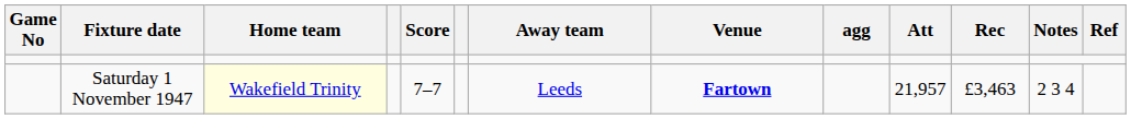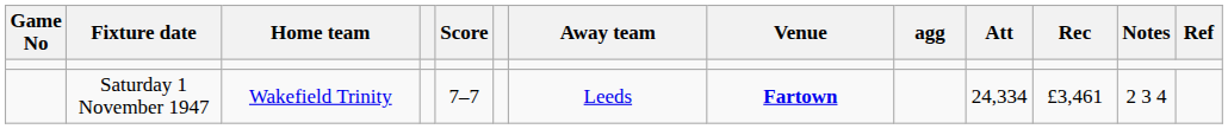 <table class="wikitable" style="text-align:center;">
 <tr>
 <th width=20 abbr="No">Game No</th>
 <th width=115 abbr="Date">Fixture date</th>
 <th width=150 abbr="Home team">Home team</th>
 <th width=5 abbr="space"></th>
 <th width=20 abbr="Score">Score</th>
 <th width=5 abbr="space"></th>
 <th width=150 abbr="Away team">Away team</th>
 <th width=140 abbr="Venue">Venue</th>
 <th width=50 abbr="agg">agg</th>
 <th width=45 abbr="Att">Att</th>
 <th width=60 abbr="Rec">Rec</th>
 <th width=20 abbr="Notes">Notes</th>
 <th width=30 abbr="Ref">Ref</th>
 </tr>
 <tr>
 <td></td>
 <td></td>
 <td></td>
 <td></td>
 <td></td>
 <td></td>
 <td></td>
 <td></td>
 <td></td>
 <td></td>
 <td></td>
 </tr>
 <tr>
 <td></td>
 <td>Saturday 1 November 1947</td>
-<td style="background: lightyellow;"><a href='#'>Wakefield Trinity</a></td>
+<td><a href='#'>Wakefield Trinity</a></td>
 <td></td>
 <td>7–7</td>
 <td></td>
 <td><a href='#'>Leeds</a></td>
 <td><strong><a href='#'>Fartown</a></strong></td>
 <td></td>
-<td>21,957</td>
-<td>£3,463</td>
+<td>24,334</td>
+<td>£3,461</td>
 <td>2 3 4</td>
 <td></td>
 </tr>
 </table>
